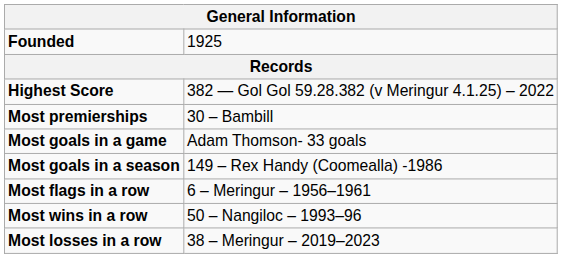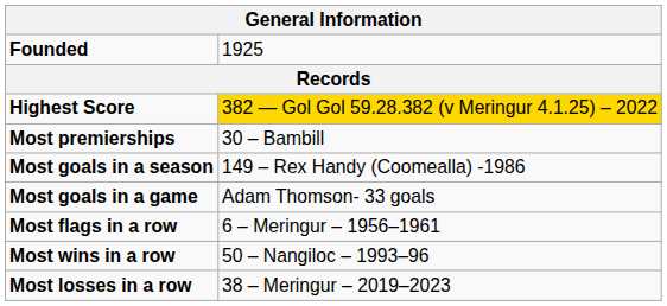 <table class="wikitable">
 <tr>
 <th colspan="2" bgcolor="#b0c4de"><strong>General Information</strong></th>
 </tr>
 <tr style="vertical-align: top;">
 <td><strong>Founded</strong></td>
 <td>1925</td>
 </tr>
 <tr>
 <th colspan="2" bgcolor="#b0c4de"><strong>Records</strong></th>
 </tr>
 <tr style="vertical-align: top;">
 <td><strong>Highest Score</strong></td>
-<td>382 — Gol Gol 59.28.382 (v Meringur 4.1.25) – 2022</td>
+<td style="background: gold;">382 — Gol Gol 59.28.382 (v Meringur 4.1.25) – 2022</td>
 </tr>
 <tr>
 <td><strong>Most premierships</strong></td>
 <td>30 – Bambill</td>
 </tr>
+<tr 33 - Adam Thomson (Gol Gol) - 2022>
+<td><strong>Most goals in a season</strong></td>
+<td>149 – Rex Handy (Coomealla) -1986</td>
+</tr>
 <tr>
 <td><strong>Most goals in a game</strong></td>
 <td>Adam Thomson- 33 goals</td>
-</tr>
-<tr 33 - Adam Thomson (Gol Gol) - 2022>
-<td><strong>Most goals in a season</strong></td>
-<td>149 – Rex Handy (Coomealla) -1986</td>
 </tr>
 <tr>
 <td><strong>Most flags in a row</strong></td>
 <td>6 – Meringur – 1956–1961</td>
 </tr>
 <tr>
 <td><strong>Most wins in a row</strong></td>
 <td>50 – Nangiloc – 1993–96</td>
 </tr>
 <tr>
 <td><strong>Most losses in a row</strong></td>
 <td>38 – Meringur – 2019–2023</td>
 </tr>
 </table>
